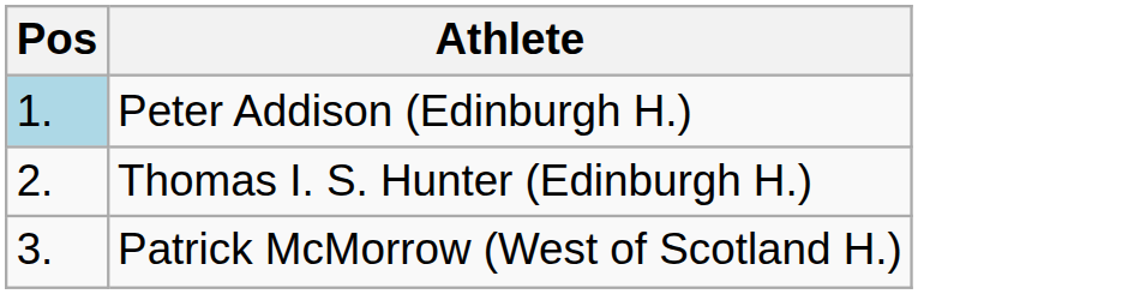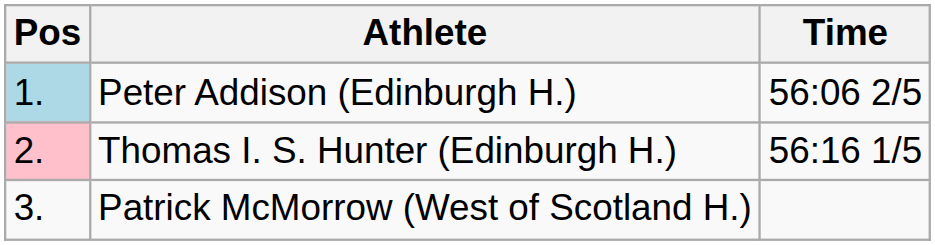 <table class="wikitable">
 <tr>
 <th>Pos</th>
 <th>Athlete</th>
+<th>Time</th>
 </tr>
 <tr>
 <td style="background: lightblue;">1.</td>
 <td>Peter Addison (Edinburgh H.)</td>
+<td>56:06 2/5</td>
 </tr>
 <tr>
-<td>2.</td>
+<td style="background: pink;">2.</td>
 <td>Thomas I. S. Hunter (Edinburgh H.)</td>
+<td>56:16 1/5</td>
 </tr>
 <tr>
 <td>3.</td>
 <td>Patrick McMorrow (West of Scotland H.)</td>
+<td></td>
 </tr>
 </table>
